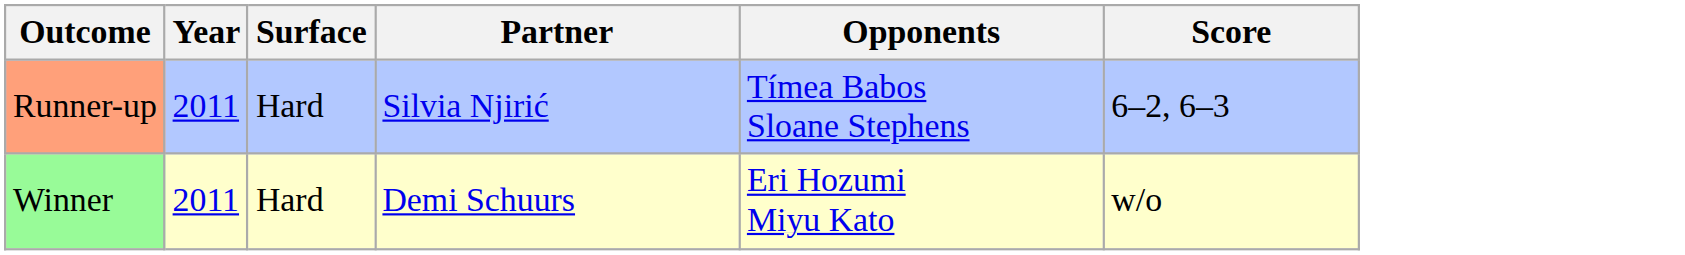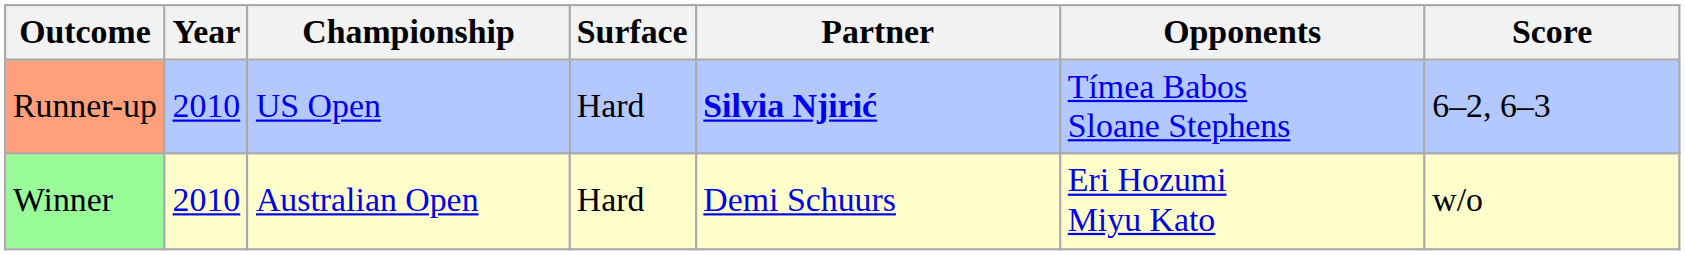 <table class="sortable wikitable" style=font-size:97%>
 <tr>
 <th>Outcome</th>
 <th>Year</th>
+<th width=140>Championship</th>
 <th>Surface</th>
 <th width=160>Partner</th>
 <th width=160>Opponents</th>
 <th width=110>Score</th>
 </tr>
 <tr style="background:#b2c8ff;">
 <td style="background:#ffa07a;">Runner-up</td>
-<td><a href='#'>2011</a></td>
+<td><a href='#'>2010</a></td>
+<td><a href='#'>US Open</a></td>
 <td>Hard</td>
-<td> <a href='#'>Silvia Njirić</a></td>
+<td><strong> <a href='#'>Silvia Njirić</a></strong></td>
 <td> <a href='#'>Tímea Babos</a> <br>  <a href='#'>Sloane Stephens</a></td>
 <td>6–2, 6–3</td>
 </tr>
 <tr style="background:#ffc;">
 <td style="background:#98fb98;">Winner</td>
-<td><a href='#'>2011</a></td>
+<td><a href='#'>2010</a></td>
+<td><a href='#'>Australian Open</a></td>
 <td>Hard</td>
 <td> <a href='#'>Demi Schuurs</a></td>
 <td> <a href='#'>Eri Hozumi</a> <br>  <a href='#'>Miyu Kato</a></td>
 <td>w/o</td>
 </tr>
 </table>
